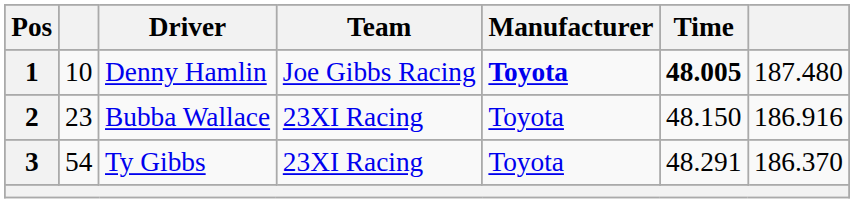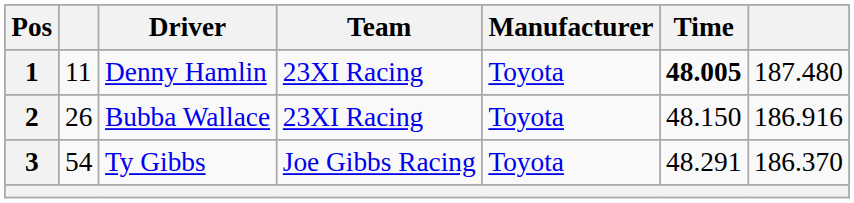 <table class="wikitable" style="font-size:95%">
 <tr>
 <th>Pos</th>
 <th></th>
 <th>Driver</th>
 <th>Team</th>
 <th>Manufacturer</th>
 <th>Time</th>
 <th></th>
 </tr>
 <tr>
 <th>1</th>
-<td>10</td>
+<td>11</td>
 <td><a href='#'>Denny Hamlin</a></td>
-<td><a href='#'>Joe Gibbs Racing</a></td>
-<td><strong><a href='#'>Toyota</a></strong></td>
+<td><a href='#'>23XI Racing</a></td>
+<td><a href='#'>Toyota</a></td>
 <td><strong>48.005</strong></td>
 <td>187.480</td>
 </tr>
 <tr>
 <th>2</th>
-<td>23</td>
+<td>26</td>
 <td><a href='#'>Bubba Wallace</a></td>
 <td><a href='#'>23XI Racing</a></td>
 <td><a href='#'>Toyota</a></td>
 <td>48.150</td>
 <td>186.916</td>
 </tr>
 <tr>
 <th>3</th>
 <td>54</td>
 <td><a href='#'>Ty Gibbs</a></td>
-<td><a href='#'>23XI Racing</a></td>
+<td><a href='#'>Joe Gibbs Racing</a></td>
 <td><a href='#'>Toyota</a></td>
 <td>48.291</td>
 <td>186.370</td>
 </tr>
 <tr>
 <th colspan="7"></th>
 </tr>
 </table>
